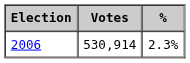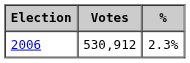 <table border="1" cellspacing="0" cellpadding="5">
 <tr ---- bgcolor="#cccccc">
 <th>Election</th>
 <th>Votes</th>
 <th>%</th>
 </tr>
 <tr>
 <td><a href='#'>2006</a></td>
-<td align="right">530,914</td>
+<td align="right">530,912</td>
 <td align="right">2.3%</td>
 </tr>
 <tr>
 </tr>
 </table>
